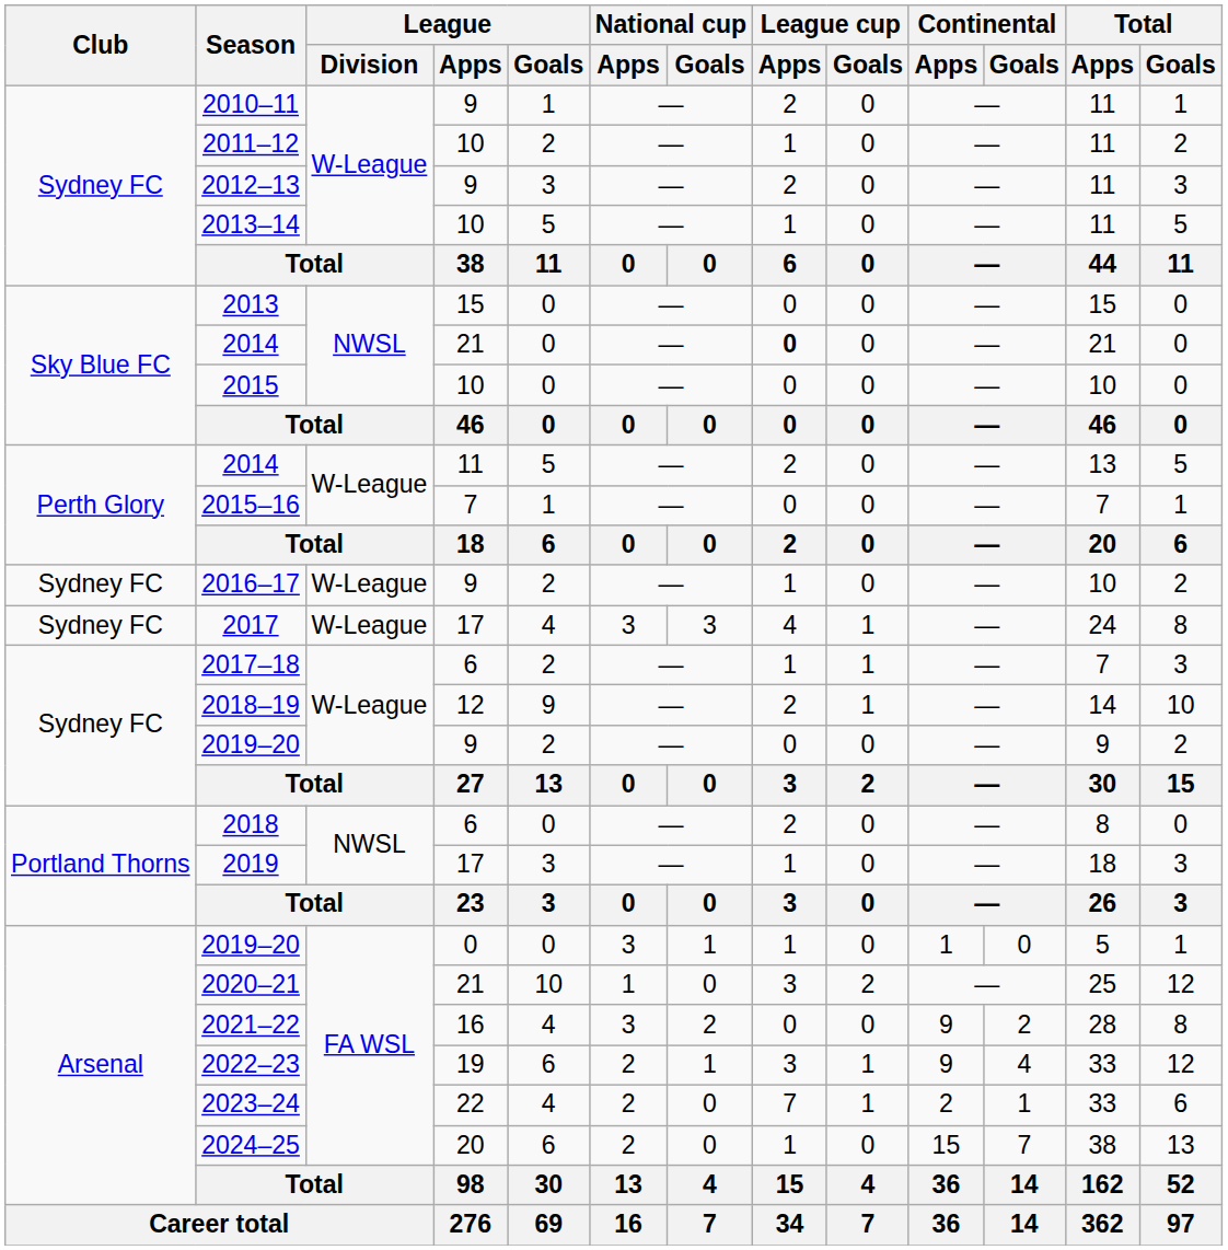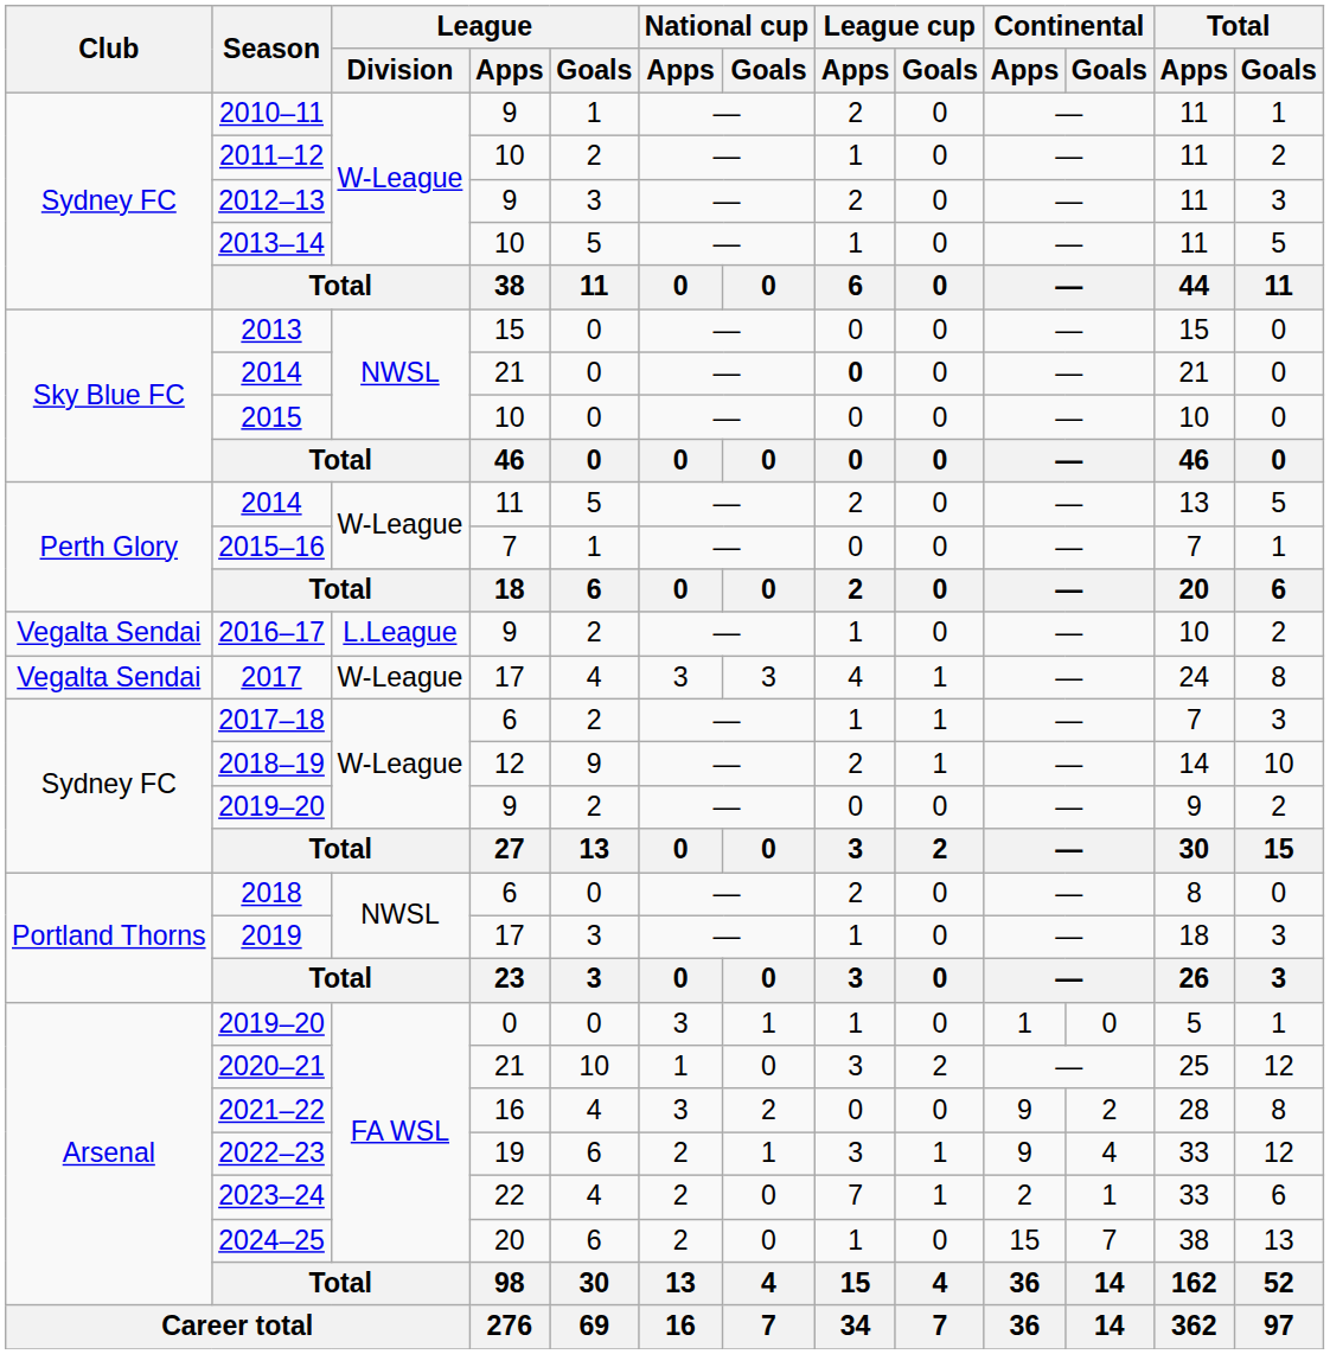 <table class="wikitable" style="text-align:center">
 <tr>
 <th rowspan="2">Club</th>
 <th rowspan="2">Season</th>
 <th colspan="3">League</th>
 <th colspan="2">National cup</th>
 <th colspan="2">League cup</th>
 <th colspan="2">Continental</th>
 <th colspan="2">Total</th>
 </tr>
 <tr>
 <th>Division</th>
 <th>Apps</th>
 <th>Goals</th>
 <th>Apps</th>
 <th>Goals</th>
 <th>Apps</th>
 <th>Goals</th>
 <th>Apps</th>
 <th>Goals</th>
 <th>Apps</th>
 <th>Goals</th>
 </tr>
 <tr>
 <td rowspan="5"><a href='#'>Sydney FC</a></td>
 <td><a href='#'>2010–11</a></td>
 <td rowspan="4"><a href='#'>W-League</a></td>
 <td>9</td>
 <td>1</td>
 <td colspan="2">—</td>
 <td>2</td>
 <td>0</td>
 <td colspan="2">—</td>
 <td>11</td>
 <td>1</td>
 </tr>
 <tr>
 <td><a href='#'>2011–12</a></td>
 <td>10</td>
 <td>2</td>
 <td colspan="2">—</td>
 <td>1</td>
 <td>0</td>
 <td colspan="2">—</td>
 <td>11</td>
 <td>2</td>
 </tr>
 <tr>
 <td><a href='#'>2012–13</a></td>
 <td>9</td>
 <td>3</td>
 <td colspan="2">—</td>
 <td>2</td>
 <td>0</td>
 <td colspan="2">—</td>
 <td>11</td>
 <td>3</td>
 </tr>
 <tr>
 <td><a href='#'>2013–14</a></td>
 <td>10</td>
 <td>5</td>
 <td colspan="2">—</td>
 <td>1</td>
 <td>0</td>
 <td colspan="2">—</td>
 <td>11</td>
 <td>5</td>
 </tr>
 <tr>
 <th colspan="2">Total</th>
 <th>38</th>
 <th>11</th>
 <th>0</th>
 <th>0</th>
 <th>6</th>
 <th>0</th>
 <th colspan="2">—</th>
 <th>44</th>
 <th>11</th>
 </tr>
 <tr>
 <td rowspan="4"><a href='#'>Sky Blue FC</a></td>
 <td><a href='#'>2013</a></td>
 <td rowspan="3"><a href='#'>NWSL</a></td>
 <td>15</td>
 <td>0</td>
 <td colspan="2">—</td>
 <td>0</td>
 <td>0</td>
 <td colspan="2">—</td>
 <td>15</td>
 <td>0</td>
 </tr>
 <tr>
 <td><a href='#'>2014</a></td>
 <td>21</td>
 <td>0</td>
 <td colspan="2">—</td>
 <td><strong>0</strong></td>
 <td>0</td>
 <td colspan="2">—</td>
 <td>21</td>
 <td>0</td>
 </tr>
 <tr>
 <td><a href='#'>2015</a></td>
 <td>10</td>
 <td>0</td>
 <td colspan="2">—</td>
 <td>0</td>
 <td>0</td>
 <td colspan="2">—</td>
 <td>10</td>
 <td>0</td>
 </tr>
 <tr>
 <th colspan="2">Total</th>
 <th>46</th>
 <th>0</th>
 <th>0</th>
 <th>0</th>
 <th>0</th>
 <th>0</th>
 <th colspan="2">—</th>
 <th>46</th>
 <th>0</th>
 </tr>
 <tr>
 <td rowspan="3"><a href='#'>Perth Glory</a></td>
 <td><a href='#'>2014</a></td>
 <td rowspan="2">W-League</td>
 <td>11</td>
 <td>5</td>
 <td colspan="2">—</td>
 <td>2</td>
 <td>0</td>
 <td colspan="2">—</td>
 <td>13</td>
 <td>5</td>
 </tr>
 <tr>
 <td><a href='#'>2015–16</a></td>
 <td>7</td>
 <td>1</td>
 <td colspan="2">—</td>
 <td>0</td>
 <td>0</td>
 <td colspan="2">—</td>
 <td>7</td>
 <td>1</td>
 </tr>
 <tr>
 <th colspan="2">Total</th>
 <th>18</th>
 <th>6</th>
 <th>0</th>
 <th>0</th>
 <th>2</th>
 <th>0</th>
 <th colspan="2">—</th>
 <th>20</th>
 <th>6</th>
 </tr>
 <tr>
-<td>Sydney FC</td>
+<td><a href='#'>Vegalta Sendai</a></td>
 <td><a href='#'>2016–17</a></td>
-<td>W-League</td>
+<td><a href='#'>L.League</a></td>
 <td>9</td>
 <td>2</td>
 <td colspan="2">—</td>
 <td>1</td>
 <td>0</td>
 <td colspan="2">—</td>
 <td>10</td>
 <td>2</td>
 </tr>
 <tr>
-<td>Sydney FC</td>
+<td><a href='#'>Vegalta Sendai</a></td>
 <td><a href='#'>2017</a></td>
 <td>W-League</td>
 <td>17</td>
 <td>4</td>
 <td>3</td>
 <td>3</td>
 <td>4</td>
 <td>1</td>
 <td colspan="2">—</td>
 <td>24</td>
 <td>8</td>
 </tr>
 <tr>
 <td rowspan="4">Sydney FC</td>
 <td><a href='#'>2017–18</a></td>
 <td rowspan="3">W-League</td>
 <td>6</td>
 <td>2</td>
 <td colspan="2">—</td>
 <td>1</td>
 <td>1</td>
 <td colspan="2">—</td>
 <td>7</td>
 <td>3</td>
 </tr>
 <tr>
 <td><a href='#'>2018–19</a></td>
 <td>12</td>
 <td>9</td>
 <td colspan="2">—</td>
 <td>2</td>
 <td>1</td>
 <td colspan="2">—</td>
 <td>14</td>
 <td>10</td>
 </tr>
 <tr>
 <td><a href='#'>2019–20</a></td>
 <td>9</td>
 <td>2</td>
 <td colspan="2">—</td>
 <td>0</td>
 <td>0</td>
 <td colspan="2">—</td>
 <td>9</td>
 <td>2</td>
 </tr>
 <tr>
 <th colspan="2">Total</th>
 <th>27</th>
 <th>13</th>
 <th>0</th>
 <th>0</th>
 <th>3</th>
 <th>2</th>
 <th colspan="2">—</th>
 <th>30</th>
 <th>15</th>
 </tr>
 <tr>
 <td rowspan="3"><a href='#'>Portland Thorns</a></td>
 <td><a href='#'>2018</a></td>
 <td rowspan="2">NWSL</td>
 <td>6</td>
 <td>0</td>
 <td colspan="2">—</td>
 <td>2</td>
 <td>0</td>
 <td colspan="2">—</td>
 <td>8</td>
 <td>0</td>
 </tr>
 <tr>
 <td><a href='#'>2019</a></td>
 <td>17</td>
 <td>3</td>
 <td colspan="2">—</td>
 <td>1</td>
 <td>0</td>
 <td colspan="2">—</td>
 <td>18</td>
 <td>3</td>
 </tr>
 <tr>
 <th colspan="2">Total</th>
 <th>23</th>
 <th>3</th>
 <th>0</th>
 <th>0</th>
 <th>3</th>
 <th>0</th>
 <th colspan="2">—</th>
 <th>26</th>
 <th>3</th>
 </tr>
 <tr>
 <td rowspan="7"><a href='#'>Arsenal</a></td>
 <td><a href='#'>2019–20</a></td>
 <td rowspan="6"><a href='#'>FA WSL</a></td>
 <td>0</td>
 <td>0</td>
 <td>3</td>
 <td>1</td>
 <td>1</td>
 <td>0</td>
 <td>1</td>
 <td>0</td>
 <td>5</td>
 <td>1</td>
 </tr>
 <tr>
 <td><a href='#'>2020–21</a></td>
 <td>21</td>
 <td>10</td>
 <td>1</td>
 <td>0</td>
 <td>3</td>
 <td>2</td>
 <td colspan="2">—</td>
 <td>25</td>
 <td>12</td>
 </tr>
 <tr>
 <td><a href='#'>2021–22</a></td>
 <td>16</td>
 <td>4</td>
 <td>3</td>
 <td>2</td>
 <td>0</td>
 <td>0</td>
 <td>9</td>
 <td>2</td>
 <td>28</td>
 <td>8</td>
 </tr>
 <tr>
 <td><a href='#'>2022–23</a></td>
 <td>19</td>
 <td>6</td>
 <td>2</td>
 <td>1</td>
 <td>3</td>
 <td>1</td>
 <td>9</td>
 <td>4</td>
 <td>33</td>
 <td>12</td>
 </tr>
 <tr>
 <td><a href='#'>2023–24</a></td>
 <td>22</td>
 <td>4</td>
 <td>2</td>
 <td>0</td>
 <td>7</td>
 <td>1</td>
 <td>2</td>
 <td>1</td>
 <td>33</td>
 <td>6</td>
 </tr>
 <tr>
 <td><a href='#'>2024–25</a></td>
 <td>20</td>
 <td>6</td>
 <td>2</td>
 <td>0</td>
 <td>1</td>
 <td>0</td>
 <td>15</td>
 <td>7</td>
 <td>38</td>
 <td>13</td>
 </tr>
 <tr>
 <th colspan="2">Total</th>
 <th>98</th>
 <th>30</th>
 <th>13</th>
 <th>4</th>
 <th>15</th>
 <th>4</th>
 <th>36</th>
 <th>14</th>
 <th>162</th>
 <th>52</th>
 </tr>
 <tr>
 <th colspan="3">Career total</th>
 <th>276</th>
 <th>69</th>
 <th>16</th>
 <th>7</th>
 <th>34</th>
 <th>7</th>
 <th>36</th>
 <th>14</th>
 <th>362</th>
 <th>97</th>
 </tr>
 </table>
